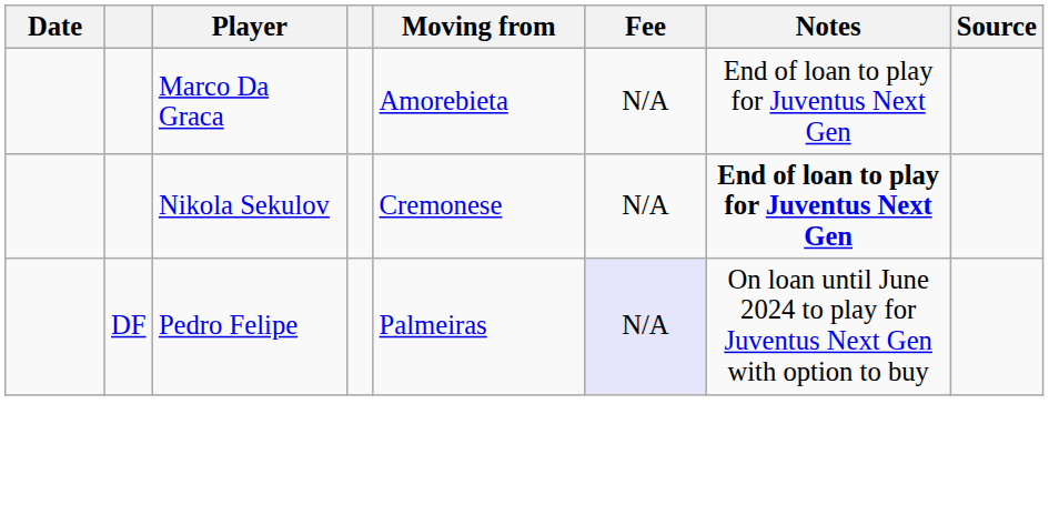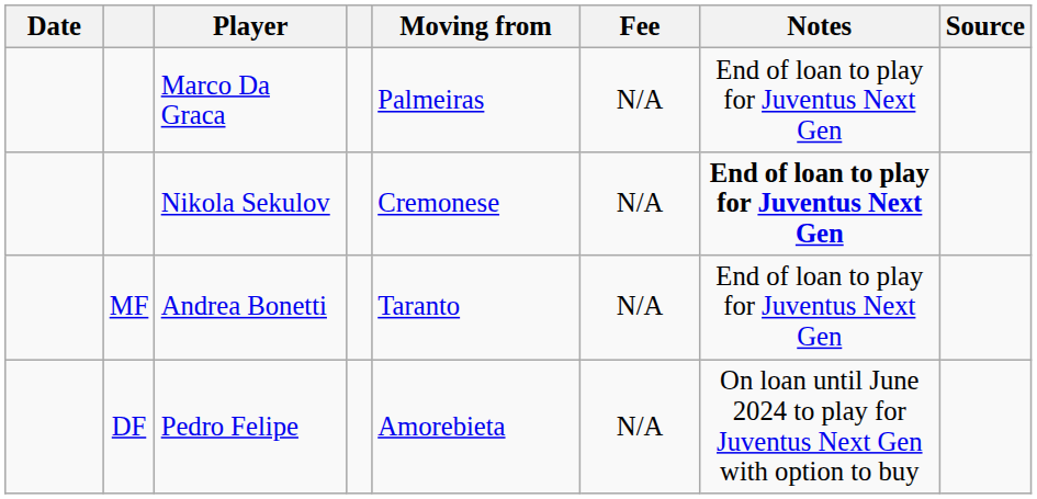 <table class="wikitable sortable">
 <tr>
 <th style="width:80px;">Date</th>
 <th style="width:20px;"></th>
 <th style="width:190px;">Player</th>
 <th style="width:20px;"></th>
 <th style="width:180px;">Moving from</th>
 <th style="width:120px;" class="unsortable">Fee</th>
 <th style="width:250px;" class="unsortable">Notes</th>
 <th style="width:20px;">Source</th>
 </tr>
 <tr>
 <td></td>
 <td align="center"></td>
 <td> <a href='#'>Marco Da Graca</a></td>
 <td align="center"></td>
-<td> <a href='#'>Amorebieta</a></td>
+<td> <a href='#'>Palmeiras</a></td>
 <td align="center">N/A</td>
 <td align="center">End of loan to play for <a href='#'>Juventus Next Gen</a></td>
 <td></td>
 </tr>
 <tr>
 <td></td>
 <td align="center"></td>
 <td> <a href='#'>Nikola Sekulov</a></td>
 <td align="center"></td>
 <td> <a href='#'>Cremonese</a></td>
 <td align="center">N/A</td>
 <td align="center"><strong>End of loan to play for <a href='#'>Juventus Next Gen</a></strong></td>
 <td></td>
 </tr>
 <tr>
 <td></td>
+<td align="center"><a href='#'>MF</a></td>
+<td> <a href='#'>Andrea Bonetti</a></td>
+<td align="center"></td>
+<td> <a href='#'>Taranto</a></td>
+<td align="center">N/A</td>
+<td align="center">End of loan to play for <a href='#'>Juventus Next Gen</a></td>
+<td></td>
+</tr>
+<tr>
+<td></td>
 <td align="center"><a href='#'>DF</a></td>
 <td> <a href='#'>Pedro Felipe</a></td>
 <td align="center"></td>
-<td> <a href='#'>Palmeiras</a></td>
-<td align="center" style="background: lavender;">N/A</td>
+<td> <a href='#'>Amorebieta</a></td>
+<td align="center">N/A</td>
 <td align="center">On loan until June 2024 to play for <a href='#'>Juventus Next Gen</a> with option to buy</td>
 <td></td>
 </tr>
 </table>
